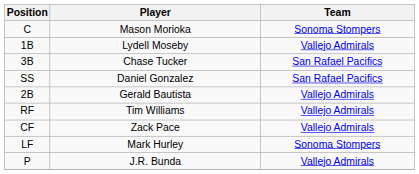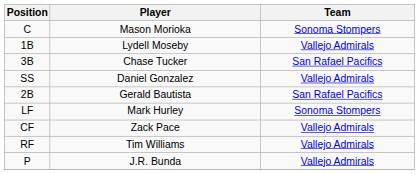 <table class="wikitable"  style="width:50%; text-align:center;">
 <tr>
 <th style="width:5%;">Position</th>
 <th style="width:55%;">Player</th>
 <th style="width:55%;">Team</th>
 </tr>
 <tr>
 <td>C</td>
 <td>Mason Morioka</td>
 <td><a href='#'>Sonoma Stompers</a></td>
 </tr>
 <tr>
 <td>1B</td>
 <td>Lydell Moseby</td>
 <td><a href='#'>Vallejo Admirals</a></td>
 </tr>
 <tr>
 <td>3B</td>
 <td>Chase Tucker</td>
 <td><a href='#'>San Rafael Pacifics</a></td>
 </tr>
 <tr>
 <td>SS</td>
 <td>Daniel Gonzalez</td>
-<td><a href='#'>San Rafael Pacifics</a></td>
+<td><a href='#'>Vallejo Admirals</a></td>
 </tr>
 <tr>
 <td>2B</td>
 <td>Gerald Bautista</td>
-<td><a href='#'>Vallejo Admirals</a></td>
+<td><a href='#'>San Rafael Pacifics</a></td>
 </tr>
 <tr>
-<td>RF</td>
-<td>Tim Williams</td>
-<td><a href='#'>Vallejo Admirals</a></td>
+<td>LF</td>
+<td>Mark Hurley</td>
+<td><a href='#'>Sonoma Stompers</a></td>
 </tr>
 <tr>
 <td>CF</td>
 <td>Zack Pace</td>
 <td><a href='#'>Vallejo Admirals</a></td>
 </tr>
 <tr>
-<td>LF</td>
-<td>Mark Hurley</td>
-<td><a href='#'>Sonoma Stompers</a></td>
+<td>RF</td>
+<td>Tim Williams</td>
+<td><a href='#'>Vallejo Admirals</a></td>
 </tr>
 <tr>
 <td>P</td>
 <td>J.R. Bunda</td>
 <td><a href='#'>Vallejo Admirals</a></td>
 </tr>
 <tr>
 </tr>
 </table>
